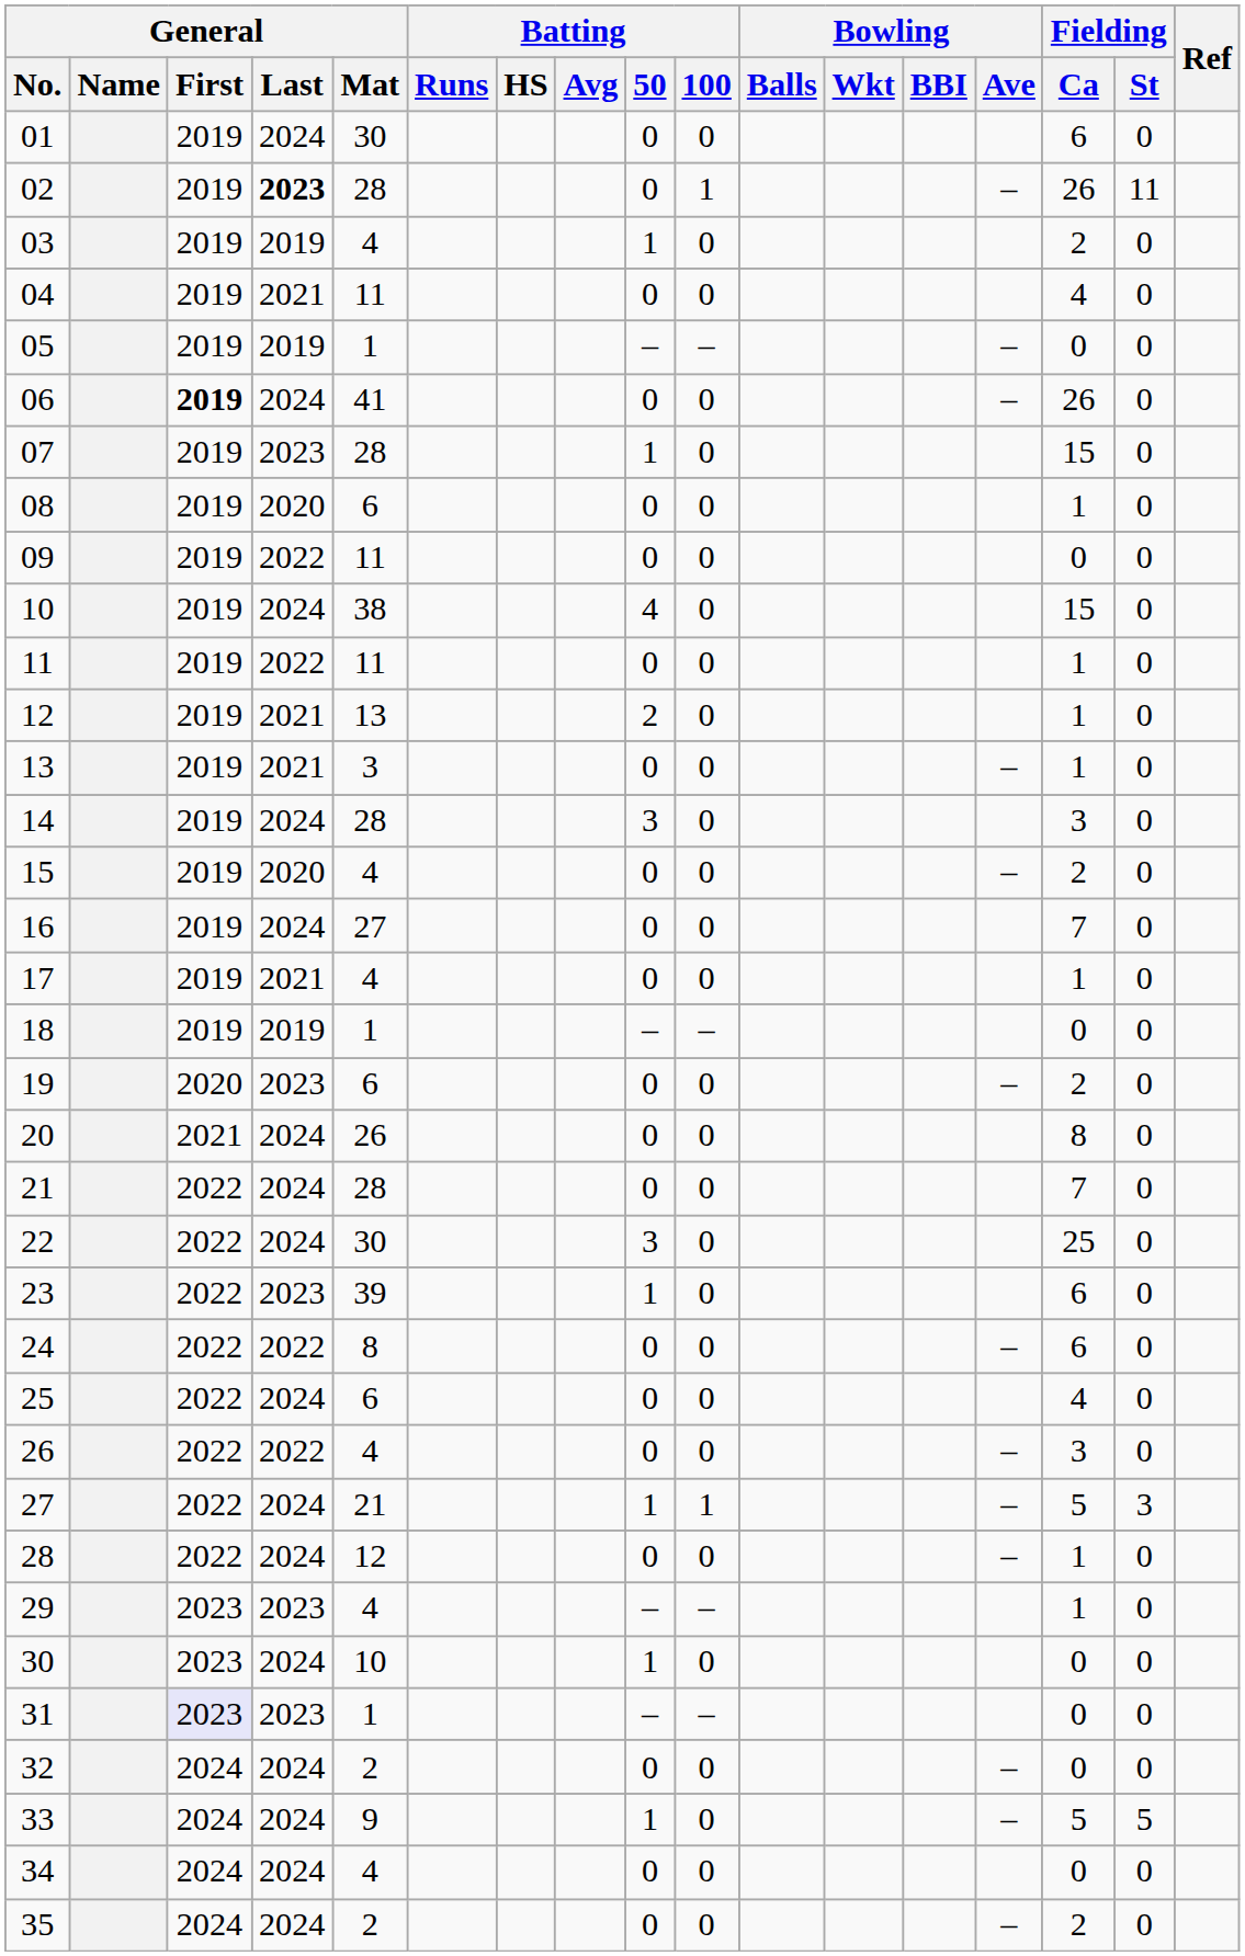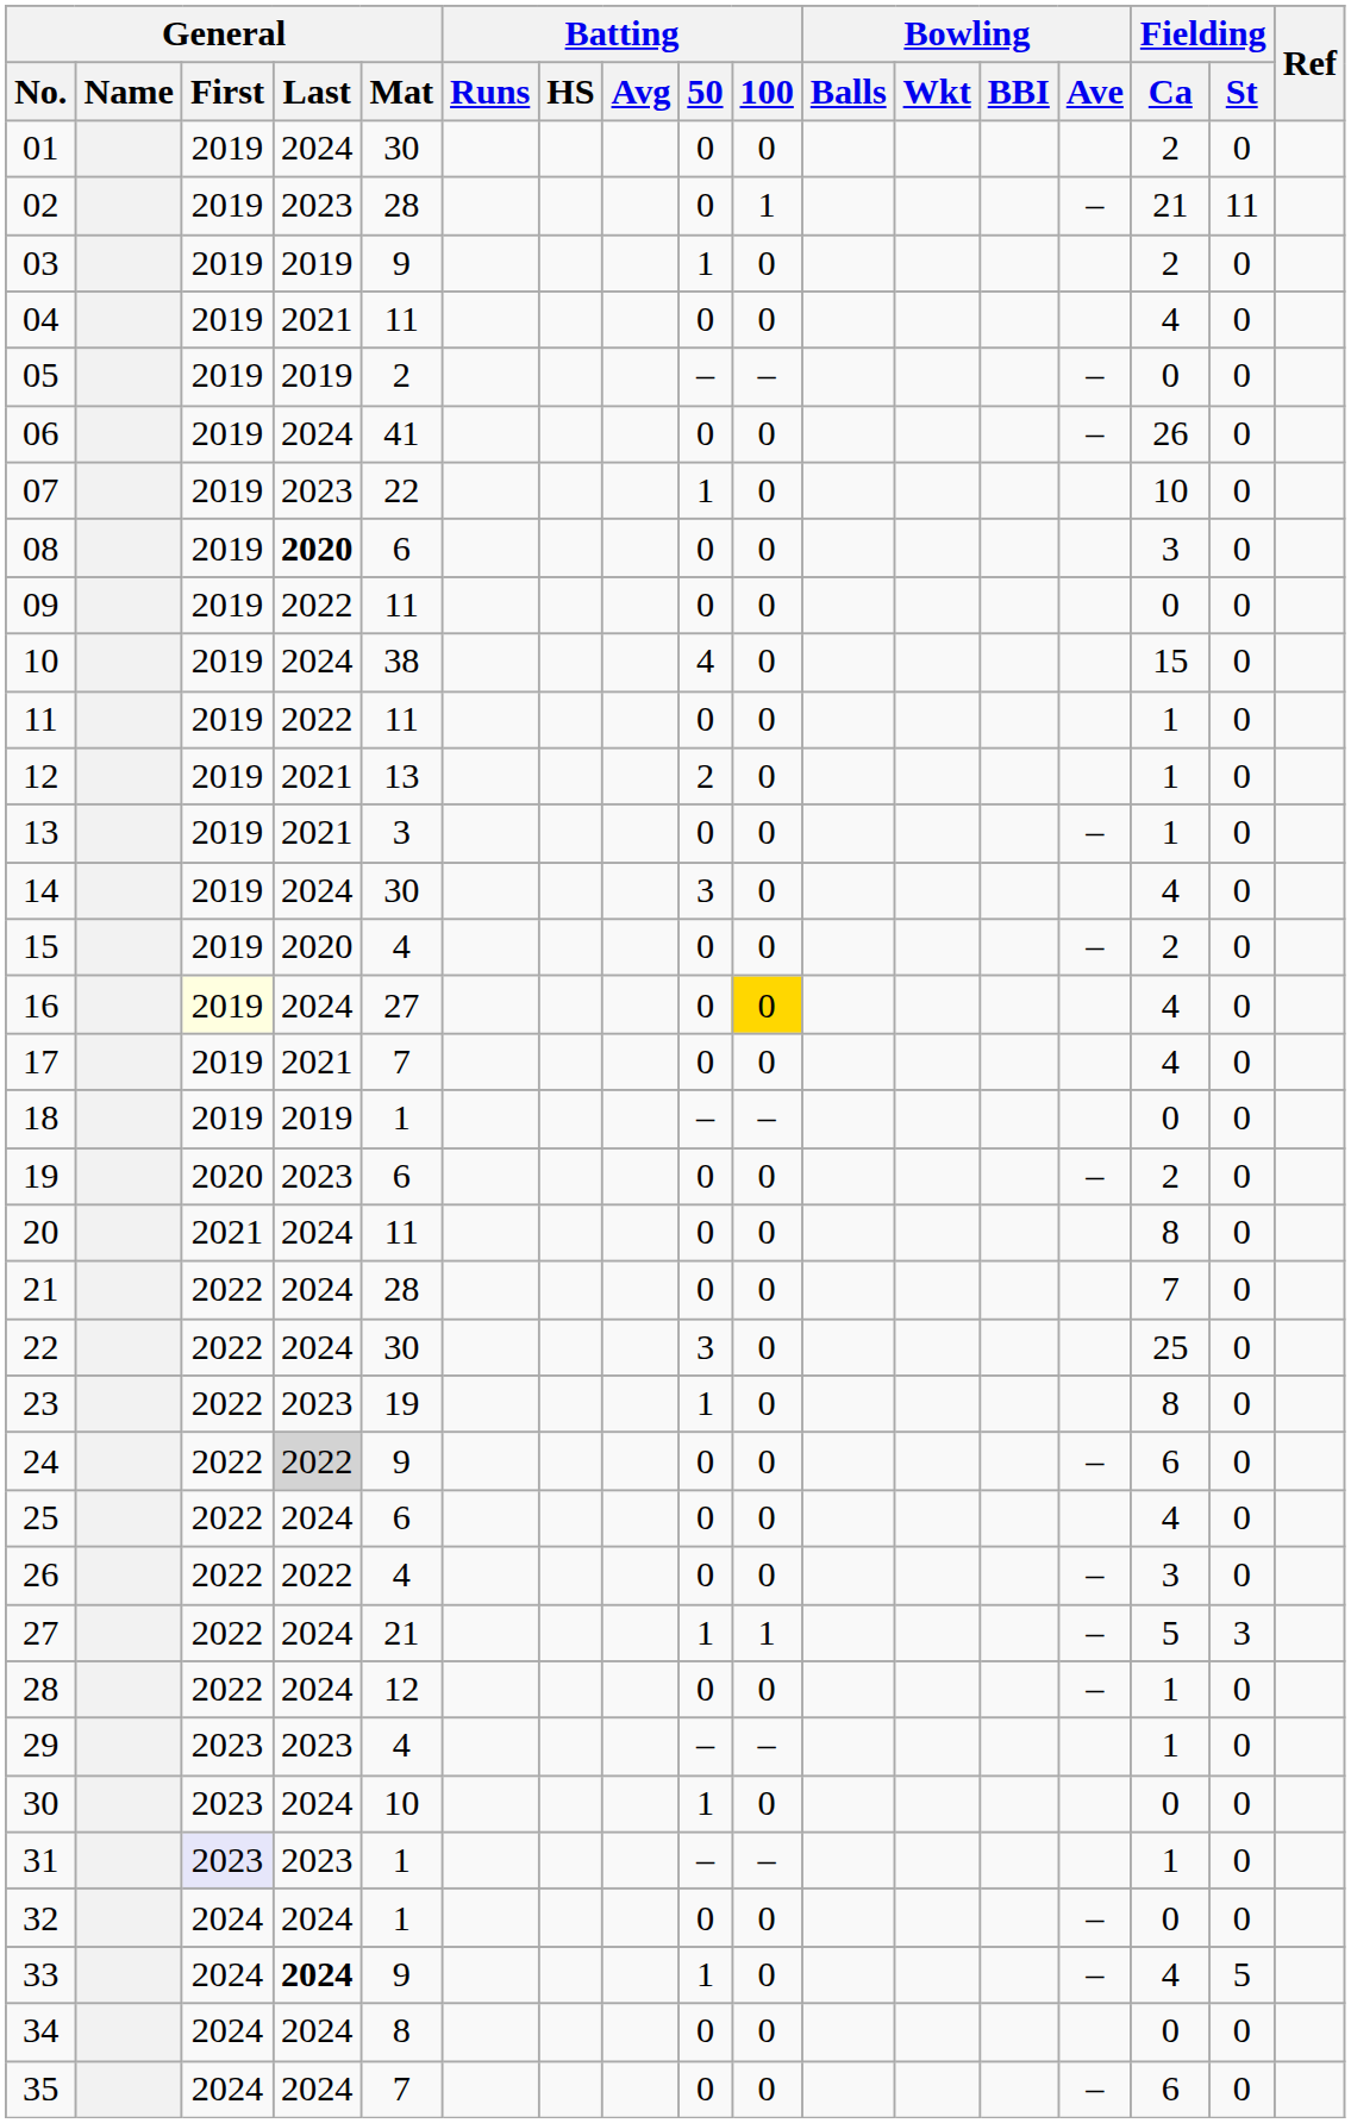 <table class="wikitable plainrowheaders sortable">
 <tr align="center">
 <th scope="col" colspan=5 class="unsortable">General</th>
 <th scope="col" colspan=5 class="unsortable"><a href='#'>Batting</a></th>
 <th scope="col" colspan=4 class="unsortable"><a href='#'>Bowling</a></th>
 <th scope="col" colspan=2 class="unsortable"><a href='#'>Fielding</a></th>
 <th scope="col" rowspan=2 class="unsortable">Ref</th>
 </tr>
 <tr align="center">
 <th scope="col">No.</th>
 <th scope="col">Name</th>
 <th scope="col">First</th>
 <th scope="col">Last</th>
 <th scope="col">Mat</th>
 <th scope="col"><a href='#'>Runs</a></th>
 <th scope="col">HS</th>
 <th scope="col"><a href='#'>Avg</a></th>
 <th scope="col"><a href='#'>50</a></th>
 <th scope="col"><a href='#'>100</a></th>
 <th scope="col"><a href='#'>Balls</a></th>
 <th scope="col"><a href='#'>Wkt</a></th>
 <th scope="col"><a href='#'>BBI</a></th>
 <th scope="col"><a href='#'>Ave</a></th>
 <th scope="col"><a href='#'>Ca</a></th>
 <th scope="col"><a href='#'>St</a></th>
 </tr>
 <tr align="center">
 <td><span>0</span>1</td>
 <th scope="row" align="left"></th>
 <td>2019</td>
 <td>2024</td>
 <td>30</td>
 <td></td>
 <td></td>
 <td></td>
 <td>0</td>
 <td>0</td>
 <td></td>
 <td></td>
 <td></td>
 <td></td>
-<td>6</td>
+<td>2</td>
 <td>0</td>
 <td></td>
 </tr>
 <tr align="center">
 <td><span>0</span>2</td>
 <th scope="row" align="left"></th>
 <td>2019</td>
-<td><strong>2023</strong></td>
+<td>2023</td>
 <td>28</td>
 <td></td>
 <td></td>
 <td></td>
 <td>0</td>
 <td>1</td>
 <td></td>
 <td></td>
 <td></td>
 <td>–</td>
-<td>26</td>
+<td>21</td>
 <td>11</td>
 <td></td>
 </tr>
 <tr align="center">
 <td><span>0</span>3</td>
 <th scope="row" align="left"></th>
 <td>2019</td>
 <td>2019</td>
-<td>4</td>
+<td>9</td>
 <td></td>
 <td></td>
 <td></td>
 <td>1</td>
 <td>0</td>
 <td></td>
 <td></td>
 <td></td>
 <td></td>
 <td>2</td>
 <td>0</td>
 <td></td>
 </tr>
 <tr align="center">
 <td><span>0</span>4</td>
 <th scope="row" align="left"></th>
 <td>2019</td>
 <td>2021</td>
 <td>11</td>
 <td></td>
 <td></td>
 <td></td>
 <td>0</td>
 <td>0</td>
 <td></td>
 <td></td>
 <td></td>
 <td></td>
 <td>4</td>
 <td>0</td>
 <td></td>
 </tr>
 <tr align="center">
 <td><span>0</span>5</td>
 <th scope="row" align="left"></th>
 <td>2019</td>
 <td>2019</td>
-<td>1</td>
+<td>2</td>
 <td></td>
 <td></td>
 <td></td>
 <td>–</td>
 <td>–</td>
 <td></td>
 <td></td>
 <td></td>
 <td>–</td>
 <td>0</td>
 <td>0</td>
 <td></td>
 </tr>
 <tr align="center">
 <td><span>0</span>6</td>
 <th scope="row" align="left"></th>
-<td><strong>2019</strong></td>
+<td>2019</td>
 <td>2024</td>
 <td>41</td>
 <td></td>
 <td></td>
 <td></td>
 <td>0</td>
 <td>0</td>
 <td></td>
 <td></td>
 <td></td>
 <td>–</td>
 <td>26</td>
 <td>0</td>
 <td></td>
 </tr>
 <tr align="center">
 <td><span>0</span>7</td>
 <th scope="row" align="left"></th>
 <td>2019</td>
 <td>2023</td>
-<td>28</td>
+<td>22</td>
 <td></td>
 <td></td>
 <td></td>
 <td>1</td>
 <td>0</td>
 <td></td>
 <td></td>
 <td></td>
 <td></td>
-<td>15</td>
+<td>10</td>
 <td>0</td>
 <td></td>
 </tr>
 <tr align="center">
 <td><span>0</span>8</td>
 <th scope="row" align="left"></th>
 <td>2019</td>
-<td>2020</td>
+<td><strong>2020</strong></td>
 <td>6</td>
 <td></td>
 <td></td>
 <td></td>
 <td>0</td>
 <td>0</td>
 <td></td>
 <td></td>
 <td></td>
 <td></td>
-<td>1</td>
+<td>3</td>
 <td>0</td>
 <td></td>
 </tr>
 <tr align="center">
 <td><span>0</span>9</td>
 <th scope="row" align="left"></th>
 <td>2019</td>
 <td>2022</td>
 <td>11</td>
 <td></td>
 <td></td>
 <td></td>
 <td>0</td>
 <td>0</td>
 <td></td>
 <td></td>
 <td></td>
 <td></td>
 <td>0</td>
 <td>0</td>
 <td></td>
 </tr>
 <tr align="center">
 <td>10</td>
 <th scope="row" align="left"></th>
 <td>2019</td>
 <td>2024</td>
 <td>38</td>
 <td></td>
 <td></td>
 <td></td>
 <td>4</td>
 <td>0</td>
 <td></td>
 <td></td>
 <td></td>
 <td></td>
 <td>15</td>
 <td>0</td>
 <td></td>
 </tr>
 <tr align="center">
 <td>11</td>
 <th scope="row" align="left"></th>
 <td>2019</td>
 <td>2022</td>
 <td>11</td>
 <td></td>
 <td></td>
 <td></td>
 <td>0</td>
 <td>0</td>
 <td></td>
 <td></td>
 <td></td>
 <td></td>
 <td>1</td>
 <td>0</td>
 <td></td>
 </tr>
 <tr align="center">
 <td>12</td>
 <th scope="row" align="left"></th>
 <td>2019</td>
 <td>2021</td>
 <td>13</td>
 <td></td>
 <td></td>
 <td></td>
 <td>2</td>
 <td>0</td>
 <td></td>
 <td></td>
 <td></td>
 <td></td>
 <td>1</td>
 <td>0</td>
 <td></td>
 </tr>
 <tr align="center">
 <td>13</td>
 <th scope="row" align="left"></th>
 <td>2019</td>
 <td>2021</td>
 <td>3</td>
 <td></td>
 <td></td>
 <td></td>
 <td>0</td>
 <td>0</td>
 <td></td>
 <td></td>
 <td></td>
 <td>–</td>
 <td>1</td>
 <td>0</td>
 <td></td>
 </tr>
 <tr align="center">
 <td>14</td>
 <th scope="row" align="left"></th>
 <td>2019</td>
 <td>2024</td>
-<td>28</td>
+<td>30</td>
 <td></td>
 <td></td>
 <td></td>
 <td>3</td>
 <td>0</td>
 <td></td>
 <td></td>
 <td></td>
 <td></td>
-<td>3</td>
+<td>4</td>
 <td>0</td>
 <td></td>
 </tr>
 <tr align="center">
 <td>15</td>
 <th scope="row" align="left"></th>
 <td>2019</td>
 <td>2020</td>
 <td>4</td>
 <td></td>
 <td></td>
 <td></td>
 <td>0</td>
 <td>0</td>
 <td></td>
 <td></td>
 <td></td>
 <td>–</td>
 <td>2</td>
 <td>0</td>
 <td></td>
 </tr>
 <tr align="center">
 <td>16</td>
 <th scope="row" align="left"></th>
-<td>2019</td>
+<td style="background: lightyellow;">2019</td>
 <td>2024</td>
 <td>27</td>
+<td></td>
+<td></td>
+<td></td>
+<td>0</td>
+<td style="background: gold;">0</td>
+<td></td>
+<td></td>
+<td></td>
+<td></td>
+<td>4</td>
+<td>0</td>
+<td></td>
+</tr>
+<tr align="center">
+<td>17</td>
+<th scope="row" align="left"></th>
+<td>2019</td>
+<td>2021</td>
+<td>7</td>
 <td></td>
 <td></td>
 <td></td>
 <td>0</td>
 <td>0</td>
 <td></td>
 <td></td>
 <td></td>
 <td></td>
-<td>7</td>
-<td>0</td>
-<td></td>
-</tr>
-<tr align="center">
-<td>17</td>
-<th scope="row" align="left"></th>
-<td>2019</td>
-<td>2021</td>
 <td>4</td>
-<td></td>
-<td></td>
-<td></td>
-<td>0</td>
-<td>0</td>
-<td></td>
-<td></td>
-<td></td>
-<td></td>
-<td>1</td>
 <td>0</td>
 <td></td>
 </tr>
 <tr align="center">
 <td>18</td>
 <th scope="row" align="left"></th>
 <td>2019</td>
 <td>2019</td>
 <td>1</td>
 <td></td>
 <td></td>
 <td></td>
 <td>–</td>
 <td>–</td>
 <td></td>
 <td></td>
 <td></td>
 <td></td>
 <td>0</td>
 <td>0</td>
 <td></td>
 </tr>
 <tr align="center">
 <td>19</td>
 <th scope="row" align="left"></th>
 <td>2020</td>
 <td>2023</td>
 <td>6</td>
 <td></td>
 <td></td>
 <td></td>
 <td>0</td>
 <td>0</td>
 <td></td>
 <td></td>
 <td></td>
 <td>–</td>
 <td>2</td>
 <td>0</td>
 <td></td>
 </tr>
 <tr align="center">
 <td>20</td>
 <th scope="row" align="left"></th>
 <td>2021</td>
 <td>2024</td>
-<td>26</td>
+<td>11</td>
 <td></td>
 <td></td>
 <td></td>
 <td>0</td>
 <td>0</td>
 <td></td>
 <td></td>
 <td></td>
 <td></td>
 <td>8</td>
 <td>0</td>
 <td></td>
 </tr>
 <tr align="center">
 <td>21</td>
 <th scope="row" align="left"></th>
 <td>2022</td>
 <td>2024</td>
 <td>28</td>
 <td></td>
 <td></td>
 <td></td>
 <td>0</td>
 <td>0</td>
 <td></td>
 <td></td>
 <td></td>
 <td></td>
 <td>7</td>
 <td>0</td>
 <td></td>
 </tr>
 <tr align="center">
 <td>22</td>
 <th scope="row" align="left"></th>
 <td>2022</td>
 <td>2024</td>
 <td>30</td>
 <td></td>
 <td></td>
 <td></td>
 <td>3</td>
 <td>0</td>
 <td></td>
 <td></td>
 <td></td>
 <td></td>
 <td>25</td>
 <td>0</td>
 <td></td>
 </tr>
 <tr align="center">
 <td>23</td>
 <th scope="row" align="left"></th>
 <td>2022</td>
 <td>2023</td>
-<td>39</td>
+<td>19</td>
 <td></td>
 <td></td>
 <td></td>
 <td>1</td>
 <td>0</td>
 <td></td>
 <td></td>
 <td></td>
 <td></td>
-<td>6</td>
+<td>8</td>
 <td>0</td>
 <td></td>
 </tr>
 <tr align="center">
 <td>24</td>
 <th scope="row" align="left"></th>
 <td>2022</td>
-<td>2022</td>
-<td>8</td>
+<td style="background: lightgrey;">2022</td>
+<td>9</td>
 <td></td>
 <td></td>
 <td></td>
 <td>0</td>
 <td>0</td>
 <td></td>
 <td></td>
 <td></td>
 <td>–</td>
 <td>6</td>
 <td>0</td>
 <td></td>
 </tr>
 <tr align="center">
 <td>25</td>
 <th scope="row" align="left"></th>
 <td>2022</td>
 <td>2024</td>
 <td>6</td>
 <td></td>
 <td></td>
 <td></td>
 <td>0</td>
 <td>0</td>
 <td></td>
 <td></td>
 <td></td>
 <td></td>
 <td>4</td>
 <td>0</td>
 <td></td>
 </tr>
 <tr align="center">
 <td>26</td>
 <th scope="row" align="left"></th>
 <td>2022</td>
 <td>2022</td>
 <td>4</td>
 <td></td>
 <td></td>
 <td></td>
 <td>0</td>
 <td>0</td>
 <td></td>
 <td></td>
 <td></td>
 <td>–</td>
 <td>3</td>
 <td>0</td>
 <td></td>
 </tr>
 <tr align="center">
 <td>27</td>
 <th scope="row" align="left"></th>
 <td>2022</td>
 <td>2024</td>
 <td>21</td>
 <td></td>
 <td></td>
 <td></td>
 <td>1</td>
 <td>1</td>
 <td></td>
 <td></td>
 <td></td>
 <td>–</td>
 <td>5</td>
 <td>3</td>
 <td></td>
 </tr>
 <tr align="center">
 <td>28</td>
 <th scope="row" align="left"></th>
 <td>2022</td>
 <td>2024</td>
 <td>12</td>
 <td></td>
 <td></td>
 <td></td>
 <td>0</td>
 <td>0</td>
 <td></td>
 <td></td>
 <td></td>
 <td>–</td>
 <td>1</td>
 <td>0</td>
 <td></td>
 </tr>
 <tr align="center">
 <td>29</td>
 <th scope="row" align="left"></th>
 <td>2023</td>
 <td>2023</td>
 <td>4</td>
 <td></td>
 <td></td>
 <td></td>
 <td>–</td>
 <td>–</td>
 <td></td>
 <td></td>
 <td></td>
 <td></td>
 <td>1</td>
 <td>0</td>
 <td></td>
 </tr>
 <tr align="center">
 <td>30</td>
 <th scope="row" align="left"></th>
 <td>2023</td>
 <td>2024</td>
 <td>10</td>
 <td></td>
 <td></td>
 <td></td>
 <td>1</td>
 <td>0</td>
 <td></td>
 <td></td>
 <td></td>
 <td></td>
 <td>0</td>
 <td>0</td>
 <td></td>
 </tr>
 <tr align="center">
 <td>31</td>
 <th scope="row" align="left"></th>
 <td style="background: lavender;">2023</td>
 <td>2023</td>
 <td>1</td>
 <td></td>
 <td></td>
 <td></td>
 <td>–</td>
 <td>–</td>
 <td></td>
 <td></td>
 <td></td>
 <td></td>
-<td>0</td>
+<td>1</td>
 <td>0</td>
 <td></td>
 </tr>
 <tr align="center">
 <td>32</td>
 <th scope="row" align="left"></th>
 <td>2024</td>
 <td>2024</td>
-<td>2</td>
+<td>1</td>
 <td></td>
 <td></td>
 <td></td>
 <td>0</td>
 <td>0</td>
 <td></td>
 <td></td>
 <td></td>
 <td>–</td>
 <td>0</td>
 <td>0</td>
 <td></td>
 </tr>
 <tr align="center">
 <td>33</td>
 <th scope="row" align="left"></th>
 <td>2024</td>
-<td>2024</td>
+<td><strong>2024</strong></td>
 <td>9</td>
 <td></td>
 <td></td>
 <td></td>
 <td>1</td>
 <td>0</td>
 <td></td>
 <td></td>
 <td></td>
 <td>–</td>
-<td>5</td>
+<td>4</td>
 <td>5</td>
 <td></td>
 </tr>
 <tr align="center">
 <td>34</td>
 <th scope="row" align="left"></th>
 <td>2024</td>
 <td>2024</td>
-<td>4</td>
+<td>8</td>
 <td></td>
 <td></td>
 <td></td>
 <td>0</td>
 <td>0</td>
 <td></td>
 <td></td>
 <td></td>
 <td></td>
 <td>0</td>
 <td>0</td>
 <td></td>
 </tr>
 <tr align="center">
 <td>35</td>
 <th scope="row" align="left"></th>
 <td>2024</td>
 <td>2024</td>
-<td>2</td>
+<td>7</td>
 <td></td>
 <td></td>
 <td></td>
 <td>0</td>
 <td>0</td>
 <td></td>
 <td></td>
 <td></td>
 <td>–</td>
-<td>2</td>
+<td>6</td>
 <td>0</td>
 <td></td>
 </tr>
 </table>
